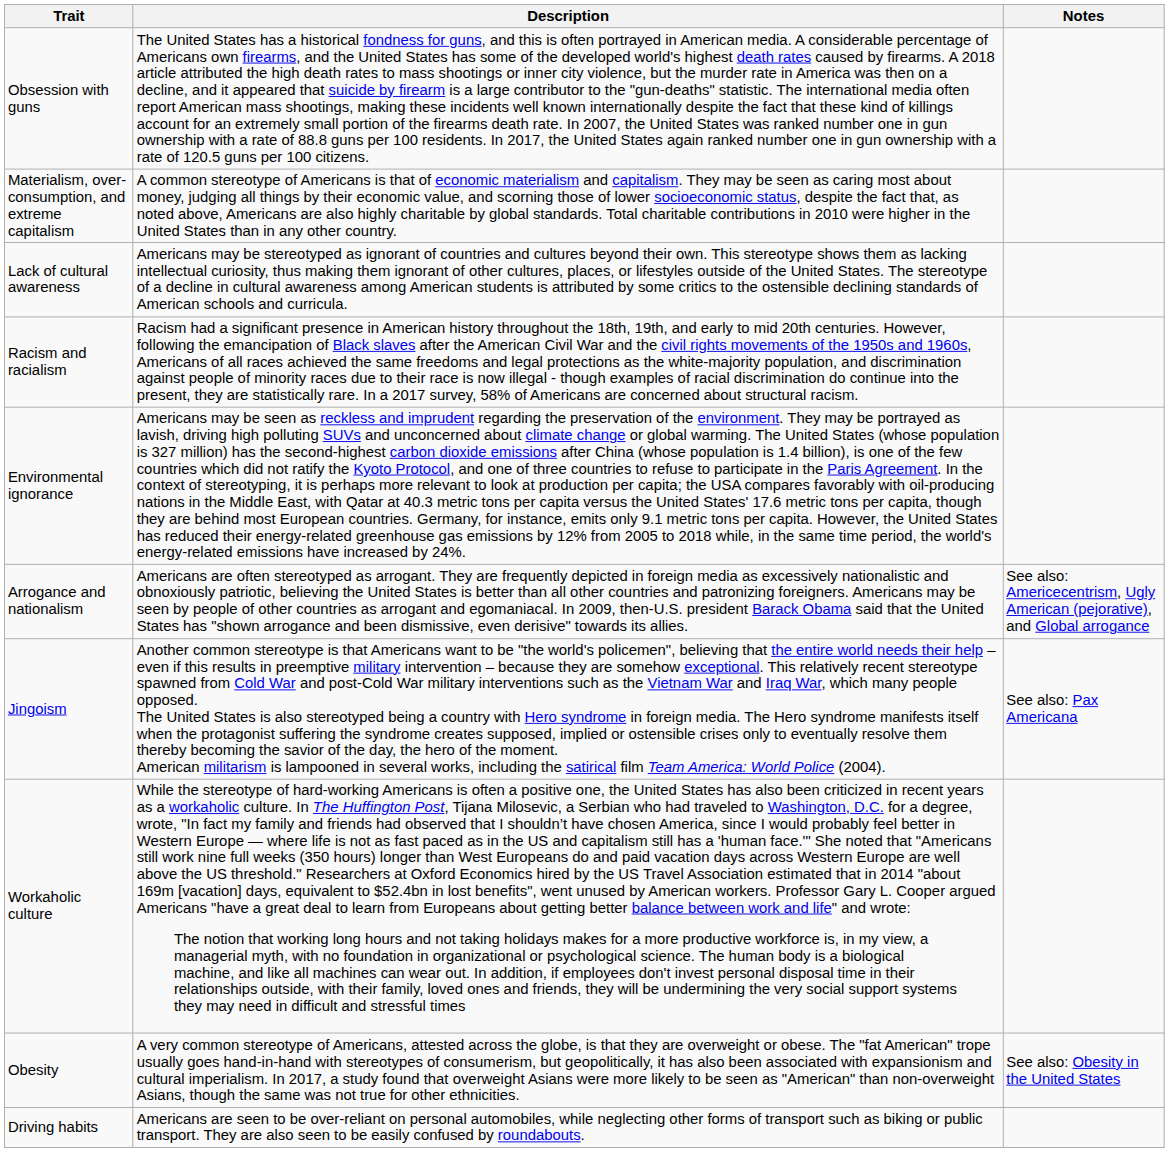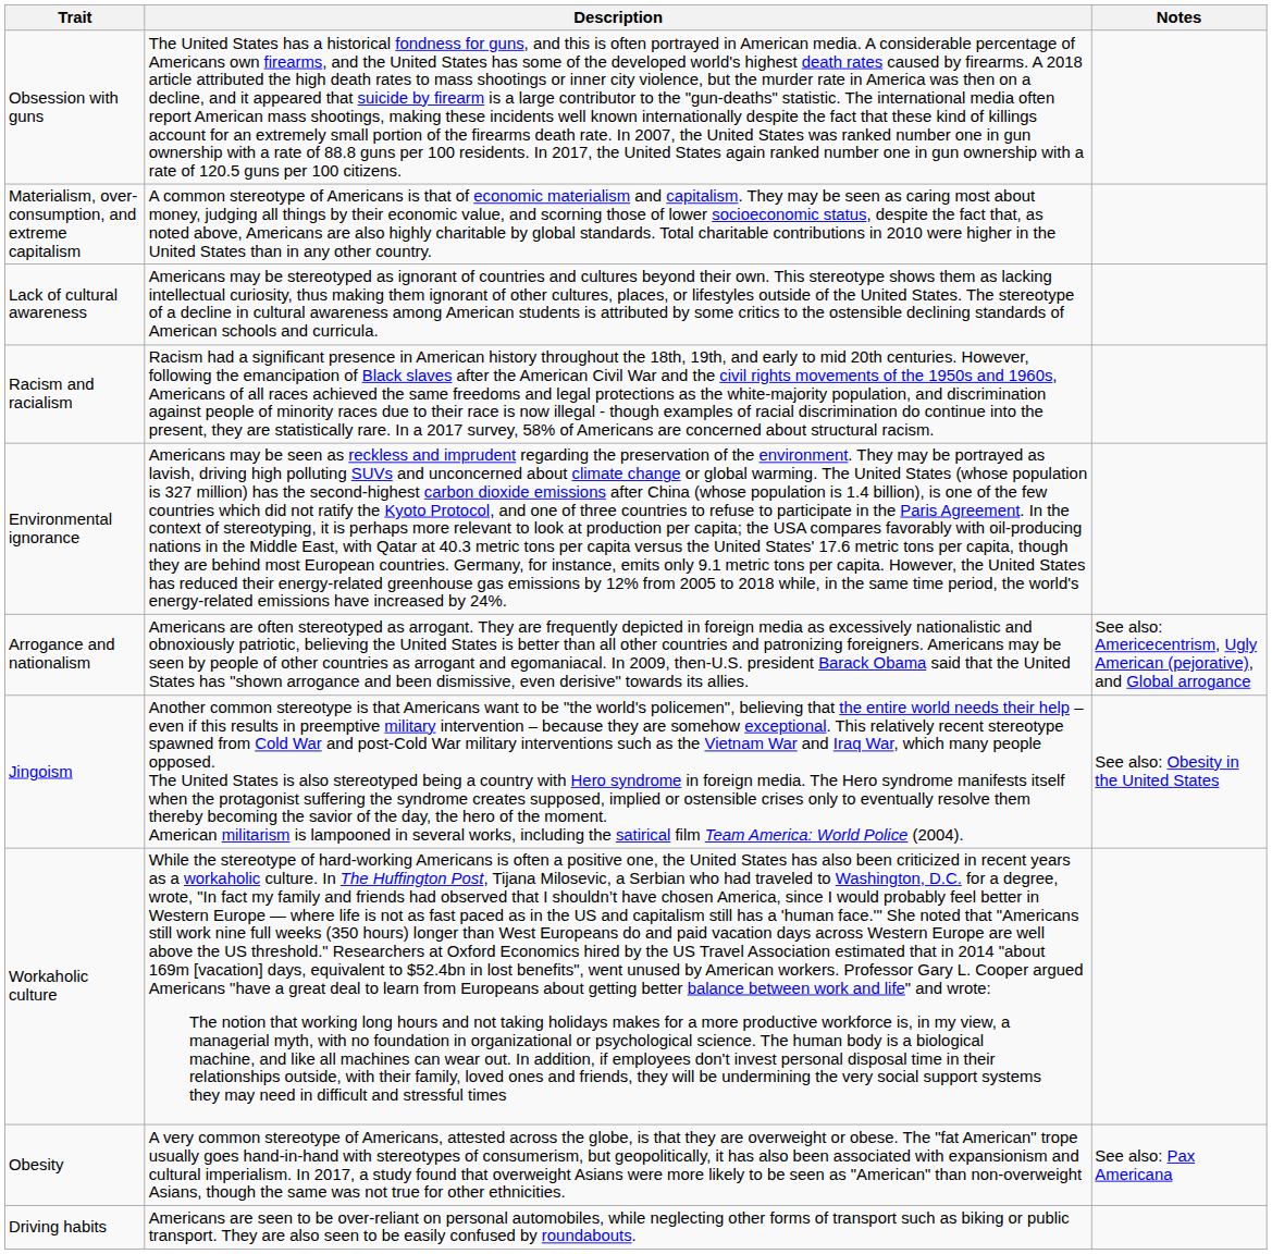 <table class="wikitable">
 <tr>
 <th>Trait</th>
 <th>Description</th>
 <th>Notes</th>
 </tr>
 <tr>
 <td>Obsession with guns</td>
 <td>The United States has a historical <a href='#'>fondness for guns</a>, and this is often portrayed in American media. A considerable percentage of Americans own <a href='#'>firearms</a>, and the United States has some of the developed world's highest <a href='#'>death rates</a> caused by firearms. A 2018 article attributed the high death rates to mass shootings or inner city violence, but the murder rate in America was then on a decline, and it appeared that <a href='#'>suicide by firearm</a> is a large contributor to the "gun-deaths" statistic. The international media often report American mass shootings, making these incidents well known internationally despite the fact that these kind of killings account for an extremely small portion of the firearms death rate. In 2007, the United States was ranked number one in gun ownership with a rate of 88.8 guns per 100 residents. In 2017, the United States again ranked number one in gun ownership with a rate of 120.5 guns per 100 citizens.</td>
 <td></td>
 </tr>
 <tr>
 <td>Materialism, over-consumption, and extreme capitalism</td>
 <td>A common stereotype of Americans is that of <a href='#'>economic materialism</a> and <a href='#'>capitalism</a>. They may be seen as caring most about money, judging all things by their economic value, and scorning those of lower <a href='#'>socioeconomic status</a>, despite the fact that, as noted above, Americans are also highly charitable by global standards. Total charitable contributions in 2010 were higher in the United States than in any other country.</td>
 <td></td>
 </tr>
 <tr>
 <td>Lack of cultural awareness</td>
 <td>Americans may be stereotyped as ignorant of countries and cultures beyond their own. This stereotype shows them as lacking intellectual curiosity, thus making them ignorant of other cultures, places, or lifestyles outside of the United States. The stereotype of a decline in cultural awareness among American students is attributed by some critics to the ostensible declining standards of American schools and curricula.</td>
 <td></td>
 </tr>
 <tr>
 <td>Racism and racialism</td>
 <td>Racism had a significant presence in American history throughout the 18th, 19th, and early to mid 20th centuries. However, following the emancipation of <a href='#'>Black slaves</a> after the American Civil War and the <a href='#'>civil rights movements of the 1950s and 1960s</a>, Americans of all races achieved the same freedoms and legal protections as the white-majority population, and discrimination against people of minority races due to their race is now illegal - though examples of racial discrimination do continue into the present, they are statistically rare. In a 2017 survey, 58% of Americans are concerned about structural racism.</td>
 <td></td>
 </tr>
 <tr>
 <td>Environmental ignorance</td>
 <td>Americans may be seen as <a href='#'>reckless and imprudent</a> regarding the preservation of the <a href='#'>environment</a>. They may be portrayed as lavish, driving high polluting <a href='#'>SUVs</a> and unconcerned about <a href='#'>climate change</a> or global warming. The United States (whose population is 327 million) has the second-highest <a href='#'>carbon dioxide emissions</a> after China (whose population is 1.4 billion), is one of the few countries which did not ratify the <a href='#'>Kyoto Protocol</a>, and one of three countries to refuse to participate in the <a href='#'>Paris Agreement</a>. In the context of stereotyping, it is perhaps more relevant to look at  production per capita; the USA compares favorably with oil-producing nations in the Middle East, with Qatar at 40.3 metric tons per capita versus the United States' 17.6 metric tons per capita, though they are behind most European countries. Germany, for instance, emits only 9.1 metric tons per capita. However, the United States has reduced their energy-related greenhouse gas emissions by 12% from 2005 to 2018 while, in the same time period, the world's energy-related emissions have increased by 24%.</td>
 <td></td>
 </tr>
 <tr>
 <td>Arrogance and nationalism</td>
 <td>Americans are often stereotyped as arrogant. They are frequently depicted in foreign media as excessively nationalistic and obnoxiously patriotic, believing the United States is better than all other countries and patronizing foreigners. Americans may be seen by people of other countries as arrogant and egomaniacal. In 2009, then-U.S. president <a href='#'>Barack Obama</a> said that the United States has "shown arrogance and been dismissive, even derisive" towards its allies.</td>
 <td>See also: <a href='#'>Americecentrism</a>, <a href='#'>Ugly American (pejorative)</a>, and <a href='#'>Global arrogance</a></td>
 </tr>
 <tr>
 <td><a href='#'>Jingoism</a></td>
 <td>Another common stereotype is that Americans want to be "the world's policemen", believing that <a href='#'>the entire world needs their help</a> – even if this results in preemptive <a href='#'>military</a> intervention – because they are somehow <a href='#'>exceptional</a>. This relatively recent stereotype spawned from <a href='#'>Cold War</a> and post-Cold War military interventions such as the <a href='#'>Vietnam War</a> and <a href='#'>Iraq War</a>, which many people opposed.<br>The United States is also stereotyped being a country with <a href='#'>Hero syndrome</a> in foreign media. The Hero syndrome manifests itself when the protagonist suffering the syndrome creates supposed, implied or ostensible crises only to eventually resolve them thereby becoming the savior of the day, the hero of the moment.<br>American <a href='#'>militarism</a> is lampooned in several works, including the <a href='#'>satirical</a> film <em><a href='#'>Team America: World Police</a></em> (2004).</td>
-<td>See also: <a href='#'>Pax Americana</a></td>
+<td>See also: <a href='#'>Obesity in the United States</a></td>
 </tr>
 <tr>
 <td>Workaholic culture</td>
 <td>While the stereotype of hard-working Americans is often a positive one, the United States has also been criticized in recent years as a <a href='#'>workaholic</a> culture. In <em><a href='#'>The Huffington Post</a></em>, Tijana Milosevic, a Serbian who had traveled to <a href='#'>Washington, D.C.</a> for a degree, wrote, "In fact my family and friends had observed that I shouldn’t have chosen America, since I would probably feel better in Western Europe — where life is not as fast paced as in the US and capitalism still has a 'human face.'" She noted that "Americans still work nine full weeks (350 hours) longer than West Europeans do and paid vacation days across Western Europe are well above the US threshold." Researchers at Oxford Economics hired by the US Travel Association estimated that in 2014 "about 169m [vacation] days, equivalent to $52.4bn in lost benefits", went unused by American workers. Professor Gary L. Cooper argued Americans "have a great deal to learn from Europeans about getting better <a href='#'>balance between work and life</a>" and wrote:<blockquote>The notion that working long hours and not taking holidays makes for a more productive workforce is, in my view, a managerial myth, with no foundation in organizational or psychological science. The human body is a biological machine, and like all machines can wear out. In addition, if employees don't invest personal disposal time in their relationships outside, with their family, loved ones and friends, they will be undermining the very social support systems they may need in difficult and stressful times</blockquote></td>
 <td></td>
 </tr>
 <tr>
 <td>Obesity</td>
 <td>A very common stereotype of Americans, attested across the globe, is that they are overweight or obese. The "fat American" trope usually goes hand-in-hand with stereotypes of consumerism, but geopolitically, it has also been associated with expansionism and cultural imperialism. In 2017, a study found that overweight Asians were more likely to be seen as "American" than non-overweight Asians, though the same was not true for other ethnicities.</td>
-<td>See also: <a href='#'>Obesity in the United States</a></td>
+<td>See also: <a href='#'>Pax Americana</a></td>
 </tr>
 <tr>
 <td>Driving habits</td>
 <td>Americans are seen to be over-reliant on personal automobiles, while neglecting other forms of transport such as biking or public transport. They are also seen to be easily confused by <a href='#'>roundabouts</a>.</td>
 <td></td>
 </tr>
 </table>
